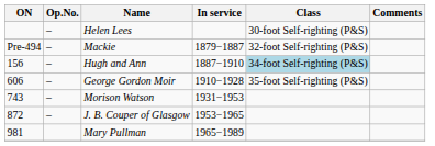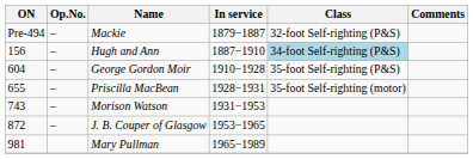 <table class="wikitable">
 <tr>
 <th>ON</th>
 <th>Op.No.</th>
 <th>Name</th>
 <th>In service</th>
 <th>Class</th>
 <th>Comments</th>
-</tr>
-<tr>
-<td></td>
-<td>–</td>
-<td><em>Helen Lees</em></td>
-<td></td>
-<td>30-foot Self-righting (P&S)</td>
-<td></td>
 </tr>
 <tr>
 <td>Pre-494</td>
 <td>–</td>
 <td><em>Mackie</em></td>
 <td>1879−1887</td>
 <td>32-foot Self-righting (P&S)</td>
 <td></td>
 </tr>
 <tr>
 <td>156</td>
 <td>–</td>
 <td><em>Hugh and Ann</em></td>
 <td>1887−1910</td>
 <td style="background: lightblue;">34-foot Self-righting (P&S)</td>
 <td></td>
 </tr>
 <tr>
-<td>606</td>
+<td>604</td>
 <td>–</td>
 <td><em>George Gordon Moir</em></td>
 <td>1910−1928</td>
 <td>35-foot Self-righting (P&S)</td>
 <td></td>
+</tr>
+<tr>
+<td>655</td>
+<td>–</td>
+<td><em>Priscilla MacBean</em></td>
+<td>1928−1931</td>
+<td>35-foot Self-righting (motor)</td>
+<td><br></td>
 </tr>
 <tr>
 <td>743</td>
 <td>–</td>
 <td><em>Morison Watson</em></td>
 <td>1931−1953</td>
 <td></td>
 <td></td>
 </tr>
 <tr>
 <td>872</td>
 <td>–</td>
 <td><em>J. B. Couper of Glasgow</em></td>
 <td>1953−1965</td>
 <td></td>
 <td></td>
 </tr>
 <tr>
 <td>981</td>
 <td></td>
 <td><em>Mary Pullman</em></td>
 <td>1965−1989</td>
 <td></td>
 <td></td>
 </tr>
 <tr>
 </tr>
 </table>
